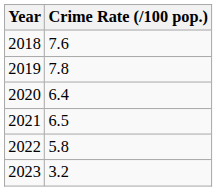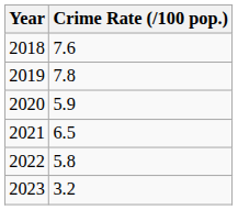 <table class="wikitable">
 <tr>
 <th>Year</th>
 <th>Crime Rate (/100 pop.)</th>
 </tr>
 <tr>
 <td>2018</td>
 <td>7.6</td>
 </tr>
 <tr>
 <td>2019</td>
 <td>7.8</td>
 </tr>
 <tr>
 <td>2020</td>
-<td>6.4</td>
+<td>5.9</td>
 </tr>
 <tr>
 <td>2021</td>
 <td>6.5</td>
 </tr>
 <tr>
 <td>2022</td>
 <td>5.8</td>
 </tr>
 <tr>
 <td>2023</td>
 <td>3.2</td>
 </tr>
 </table>
